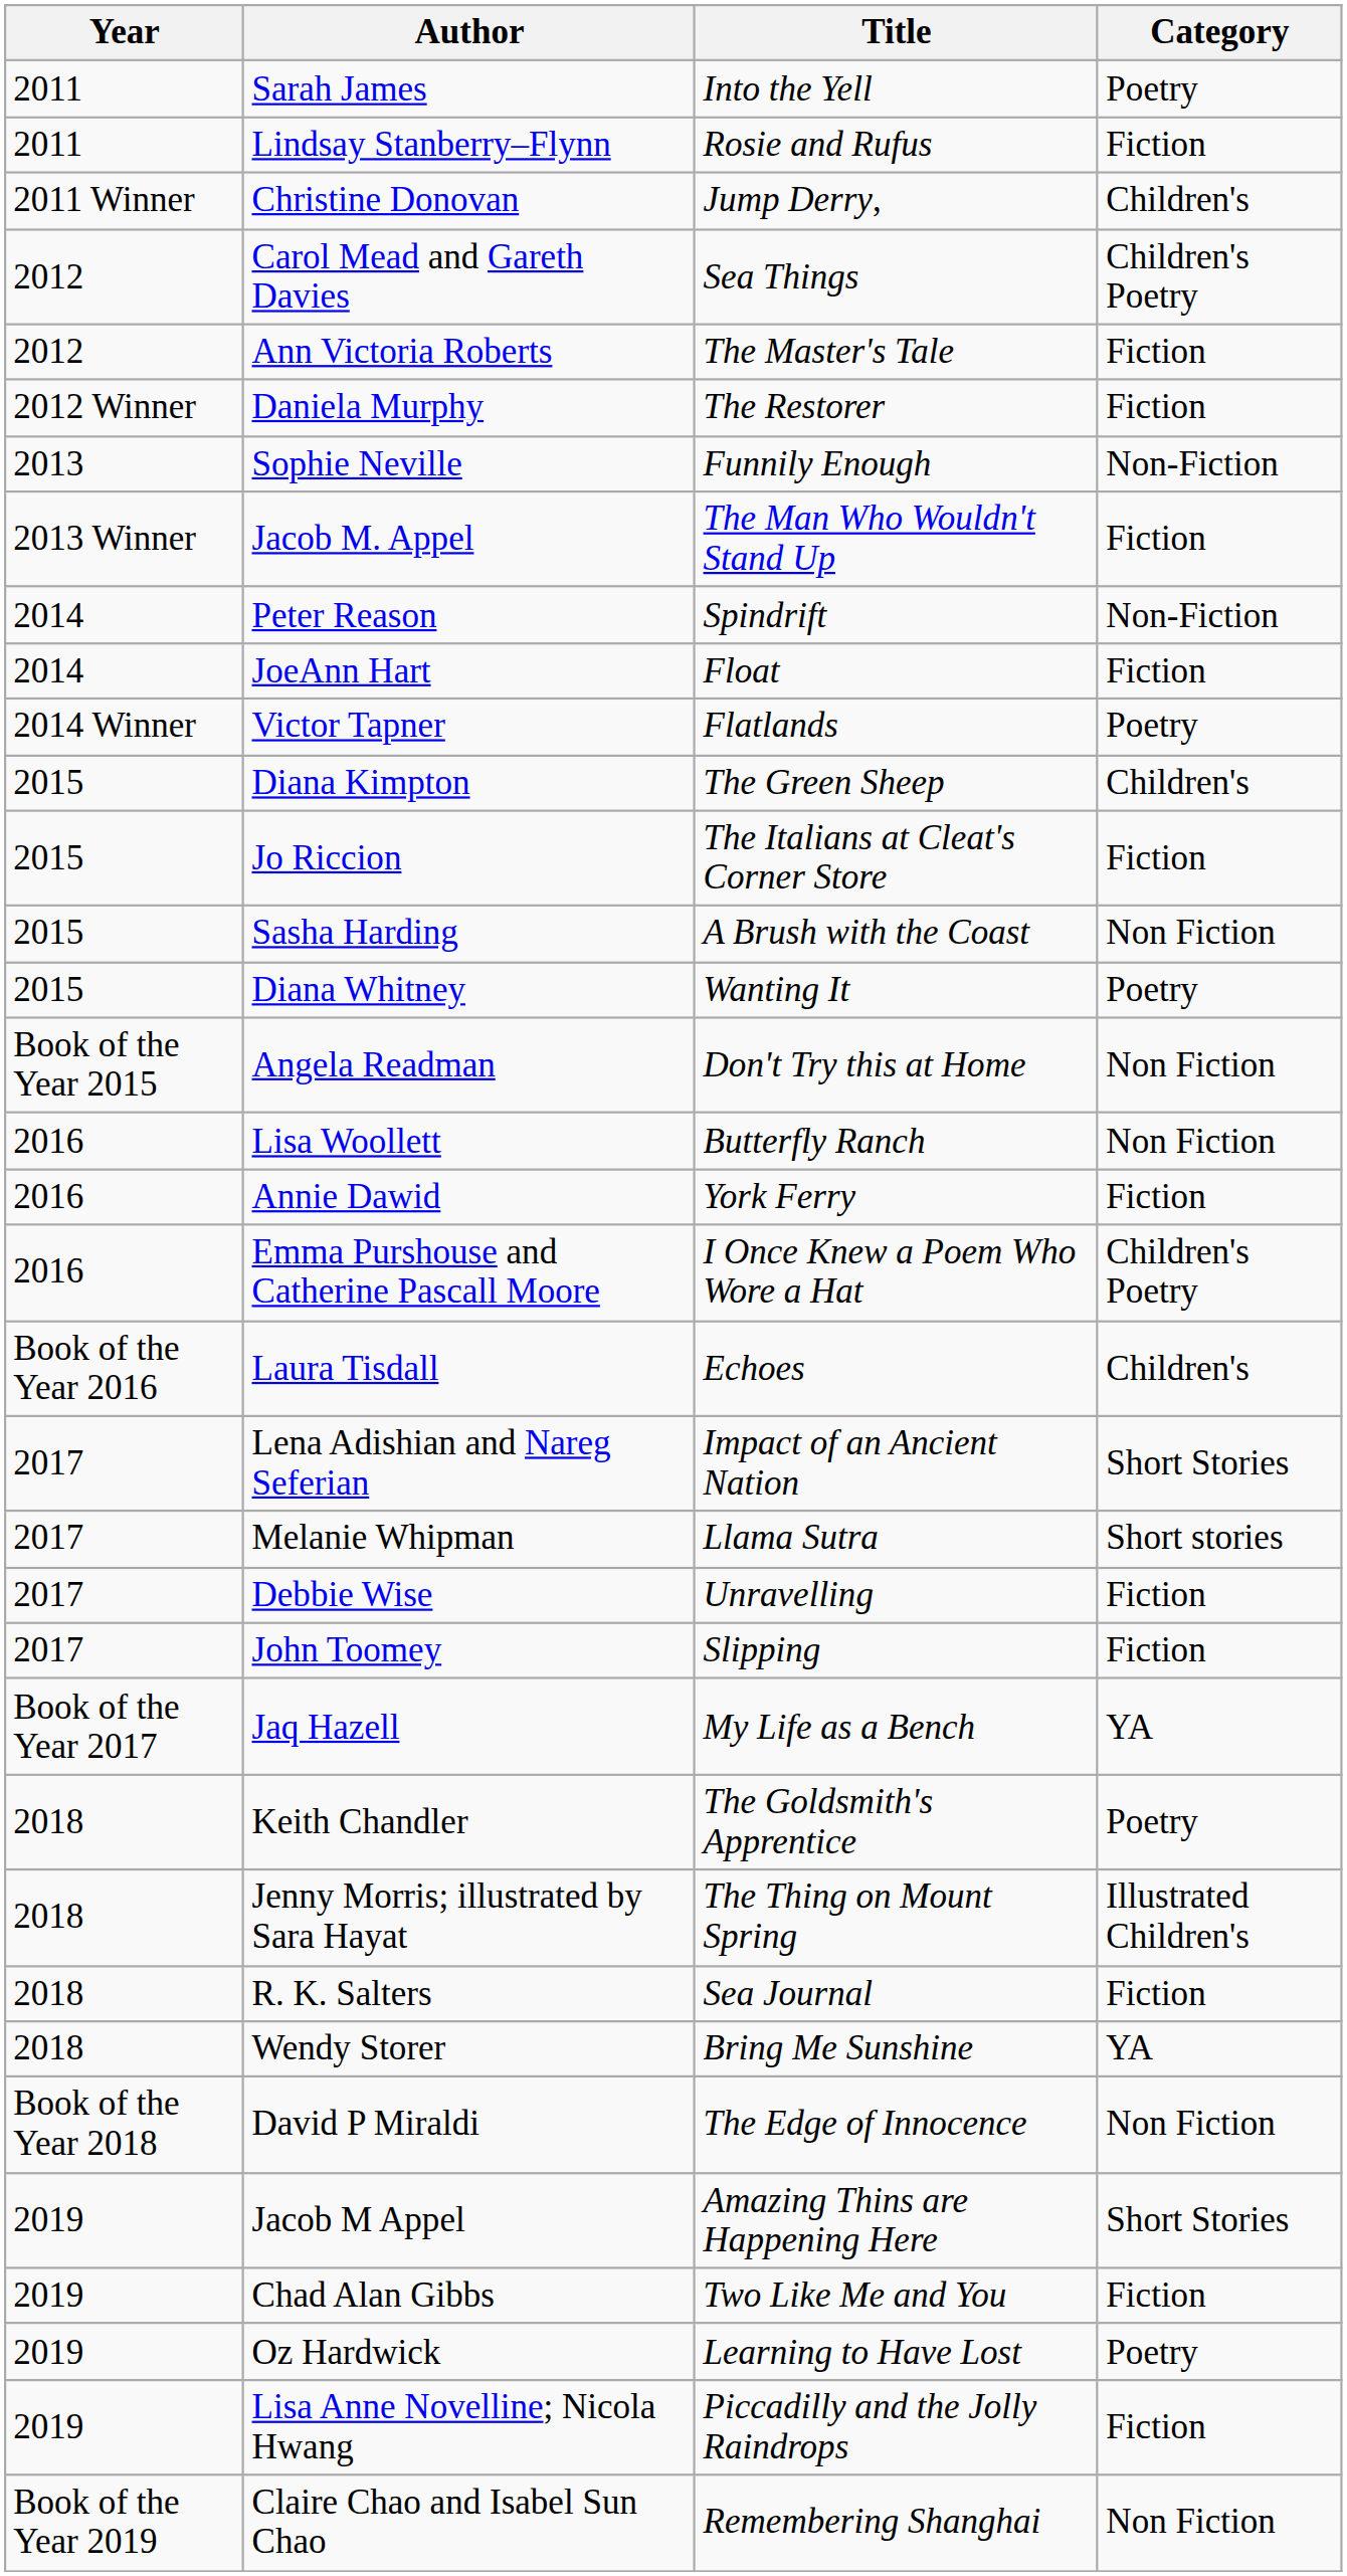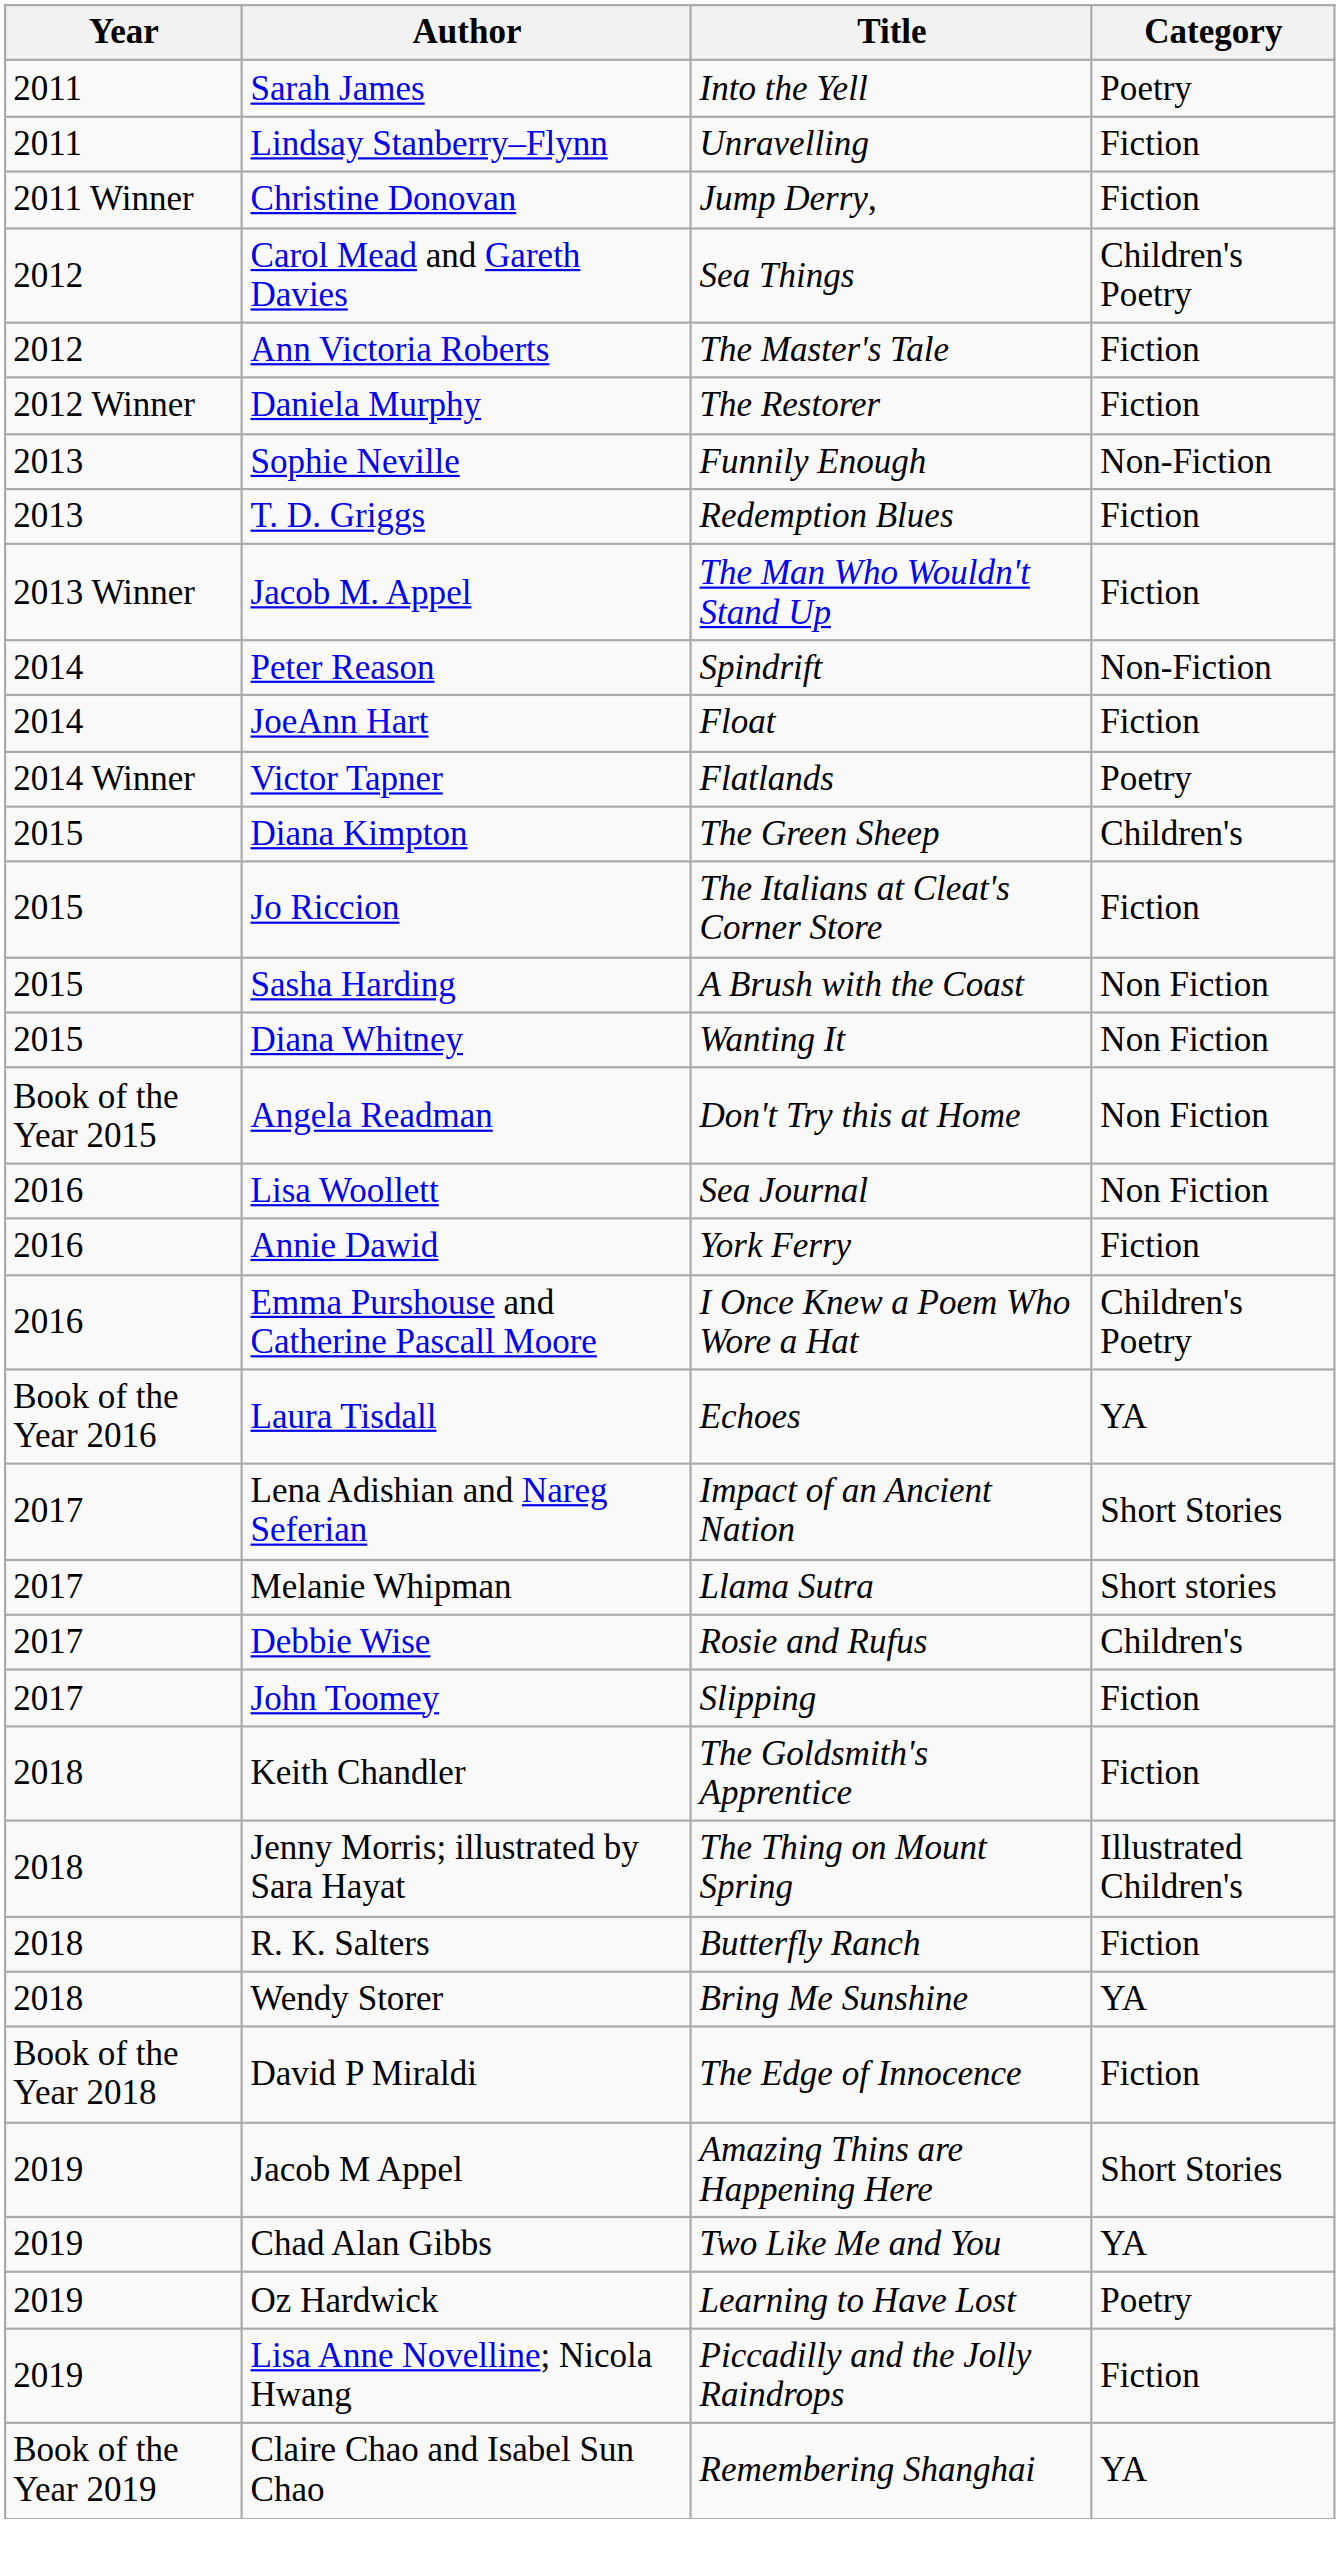 <table class="wikitable">
 <tr>
 <th>Year</th>
 <th>Author</th>
 <th>Title</th>
 <th>Category</th>
 </tr>
 <tr>
 <td>2011</td>
 <td><a href='#'>Sarah James</a></td>
 <td><em>Into the Yell</em></td>
 <td>Poetry</td>
 </tr>
 <tr>
 <td>2011</td>
 <td><a href='#'>Lindsay Stanberry–Flynn</a></td>
-<td><em>Rosie and Rufus</em></td>
+<td><em>Unravelling</em></td>
 <td>Fiction</td>
 </tr>
 <tr>
 <td>2011 Winner</td>
 <td><a href='#'>Christine Donovan</a></td>
 <td><em>Jump Derry</em>,</td>
-<td>Children's</td>
+<td>Fiction</td>
 </tr>
 <tr>
 <td>2012</td>
 <td><a href='#'>Carol Mead</a> and <a href='#'>Gareth Davies</a></td>
 <td><em>Sea Things</em></td>
 <td>Children's Poetry</td>
 </tr>
 <tr>
 <td>2012</td>
 <td><a href='#'>Ann Victoria Roberts</a></td>
 <td><em>The Master's Tale</em></td>
 <td>Fiction</td>
 </tr>
 <tr>
 <td>2012 Winner</td>
 <td><a href='#'>Daniela Murphy</a></td>
 <td><em>The Restorer</em></td>
 <td>Fiction</td>
 </tr>
 <tr>
 <td>2013</td>
 <td><a href='#'>Sophie Neville</a></td>
 <td><em>Funnily Enough</em></td>
 <td>Non-Fiction</td>
+</tr>
+<tr>
+<td>2013</td>
+<td><a href='#'>T. D. Griggs</a></td>
+<td><em>Redemption Blues</em></td>
+<td>Fiction</td>
 </tr>
 <tr>
 <td>2013 Winner</td>
 <td><a href='#'>Jacob M. Appel</a></td>
 <td><em><a href='#'>The Man Who Wouldn't Stand Up</a></em></td>
 <td>Fiction</td>
 </tr>
 <tr>
 <td>2014</td>
 <td><a href='#'>Peter Reason</a></td>
 <td><em>Spindrift</em></td>
 <td>Non-Fiction</td>
 </tr>
 <tr>
 <td>2014</td>
 <td><a href='#'>JoeAnn Hart</a></td>
 <td><em>Float</em></td>
 <td>Fiction</td>
 </tr>
 <tr>
 <td>2014 Winner</td>
 <td><a href='#'>Victor Tapner</a></td>
 <td><em>Flatlands</em>  </td>
 <td>Poetry</td>
 </tr>
 <tr>
 <td>2015</td>
 <td><a href='#'>Diana Kimpton</a></td>
 <td><em>The Green Sheep</em></td>
 <td>Children's</td>
 </tr>
 <tr>
 <td>2015</td>
 <td><a href='#'>Jo Riccion</a></td>
 <td><em>The Italians at Cleat's Corner Store</em></td>
 <td>Fiction</td>
 </tr>
 <tr>
 <td>2015</td>
 <td><a href='#'>Sasha Harding</a></td>
 <td><em>A Brush with the Coast</em></td>
 <td>Non Fiction</td>
 </tr>
 <tr>
 <td>2015</td>
 <td><a href='#'>Diana Whitney</a></td>
 <td><em>Wanting It</em></td>
-<td>Poetry</td>
+<td>Non Fiction</td>
 </tr>
 <tr>
 <td>Book of the Year 2015</td>
 <td><a href='#'>Angela Readman</a></td>
 <td><em>Don't Try this at Home</em></td>
 <td>Non Fiction</td>
 </tr>
 <tr>
 <td>2016</td>
 <td><a href='#'>Lisa Woollett</a></td>
-<td><em>Butterfly Ranch</em></td>
+<td><em>Sea Journal</em></td>
 <td>Non Fiction</td>
 </tr>
 <tr>
 <td>2016</td>
 <td><a href='#'>Annie Dawid</a></td>
 <td><em>York Ferry</em></td>
 <td>Fiction</td>
 </tr>
 <tr>
 <td>2016</td>
 <td><a href='#'>Emma Purshouse</a> and <a href='#'>Catherine Pascall Moore</a></td>
 <td><em>I Once Knew a Poem Who Wore a Hat</em></td>
 <td>Children's Poetry</td>
 </tr>
 <tr>
 <td>Book of the Year 2016</td>
 <td><a href='#'>Laura Tisdall</a></td>
 <td><em>Echoes</em></td>
-<td>Children's</td>
+<td>YA</td>
 </tr>
 <tr>
 <td>2017</td>
 <td>Lena Adishian and <a href='#'>Nareg Seferian</a></td>
 <td><em>Impact of an Ancient Nation</em></td>
 <td>Short Stories</td>
 </tr>
 <tr>
 <td>2017</td>
 <td>Melanie Whipman</td>
 <td><em>Llama Sutra</em></td>
 <td>Short stories</td>
 </tr>
 <tr>
 <td>2017</td>
 <td><a href='#'>Debbie Wise</a></td>
-<td><em>Unravelling</em></td>
-<td>Fiction</td>
+<td><em>Rosie and Rufus</em></td>
+<td>Children's</td>
 </tr>
 <tr>
 <td>2017</td>
 <td><a href='#'>John Toomey</a></td>
 <td><em>Slipping</em></td>
 <td>Fiction</td>
 </tr>
 <tr>
-<td>Book of the Year 2017</td>
-<td><a href='#'>Jaq Hazell</a></td>
-<td><em>My Life as a Bench</em></td>
-<td>YA</td>
-</tr>
-<tr>
 <td>2018</td>
 <td>Keith Chandler</td>
 <td><em>The Goldsmith's Apprentice</em></td>
-<td>Poetry</td>
+<td>Fiction</td>
 </tr>
 <tr>
 <td>2018</td>
 <td>Jenny Morris; illustrated by Sara Hayat</td>
 <td><em>The Thing on Mount Spring</em></td>
 <td>Illustrated Children's</td>
 </tr>
 <tr>
 <td>2018</td>
 <td>R. K. Salters</td>
-<td><em>Sea Journal</em></td>
+<td><em>Butterfly Ranch</em></td>
 <td>Fiction</td>
 </tr>
 <tr>
 <td>2018</td>
 <td>Wendy Storer</td>
 <td><em>Bring Me Sunshine</em></td>
 <td>YA</td>
 </tr>
 <tr>
 <td>Book of the Year 2018</td>
 <td>David P Miraldi</td>
 <td><em>The Edge of Innocence</em></td>
-<td>Non Fiction</td>
+<td>Fiction</td>
 </tr>
 <tr>
 <td>2019</td>
 <td>Jacob M Appel</td>
 <td><em>Amazing Thins are Happening Here</em></td>
 <td>Short Stories</td>
 </tr>
 <tr>
 <td>2019</td>
 <td>Chad Alan Gibbs</td>
 <td><em>Two Like Me and You</em></td>
-<td>Fiction</td>
+<td>YA</td>
 </tr>
 <tr>
 <td>2019</td>
 <td>Oz Hardwick</td>
 <td><em>Learning to Have Lost</em></td>
 <td>Poetry</td>
 </tr>
 <tr>
 <td>2019</td>
 <td><a href='#'>Lisa Anne Novelline</a>; Nicola Hwang</td>
 <td><em>Piccadilly and the Jolly Raindrops</em></td>
 <td>Fiction</td>
 </tr>
 <tr>
 <td>Book of the Year 2019</td>
 <td>Claire Chao and Isabel Sun Chao</td>
 <td><em>Remembering Shanghai</em></td>
-<td>Non Fiction</td>
+<td>YA</td>
 </tr>
 <tr>
 </tr>
 </table>
